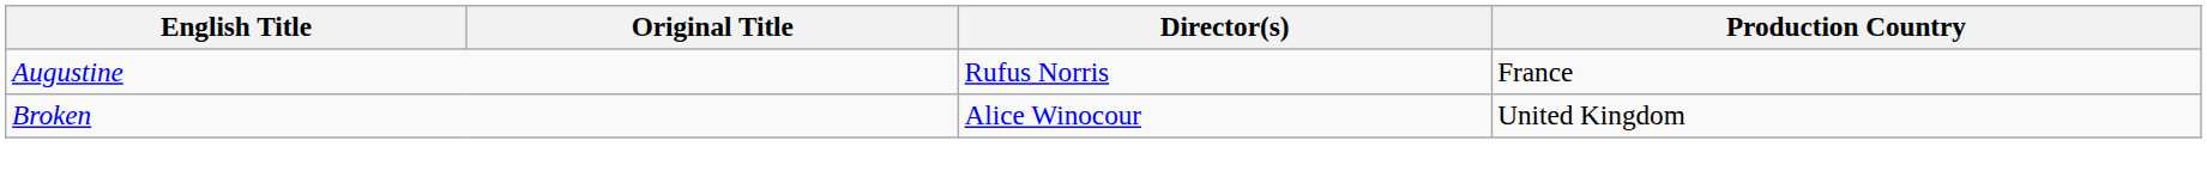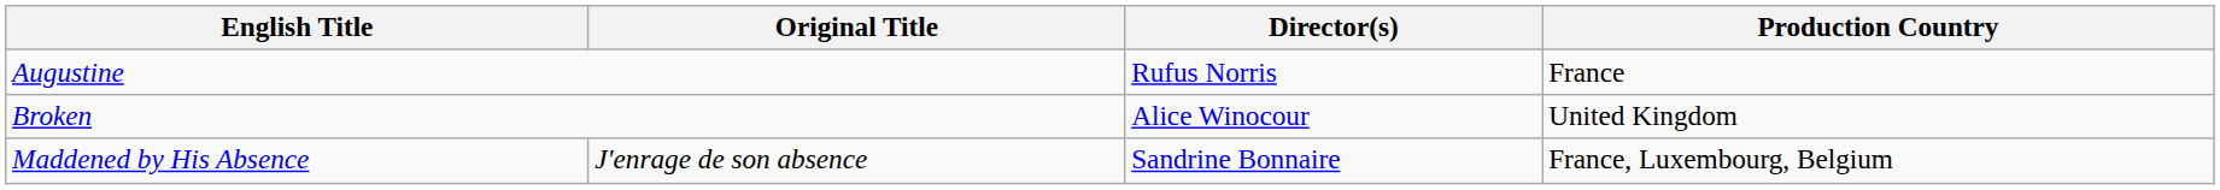 <table class="wikitable" style="width:100%;" cellpadding="5">
 <tr>
 <th scope="col">English Title</th>
 <th scope="col">Original Title</th>
 <th scope="col">Director(s)</th>
 <th scope="col">Production Country</th>
 </tr>
 <tr>
 <td colspan=2><em><a href='#'>Augustine</a></em></td>
 <td data-sort-value="Norris"><a href='#'>Rufus Norris</a></td>
 <td>France</td>
 </tr>
 <tr>
 <td colspan=2><em><a href='#'>Broken</a></em></td>
 <td data-sort-value="Winocour"><a href='#'>Alice Winocour</a></td>
 <td>United Kingdom</td>
 </tr>
+<tr>
+<td><em><a href='#'>Maddened by His Absence</a></em></td>
+<td><em>J'enrage de son absence</em></td>
+<td data-sort-value="Bonnaire"><a href='#'>Sandrine Bonnaire</a></td>
+<td>France, Luxembourg, Belgium</td>
+</tr>
 </table>
